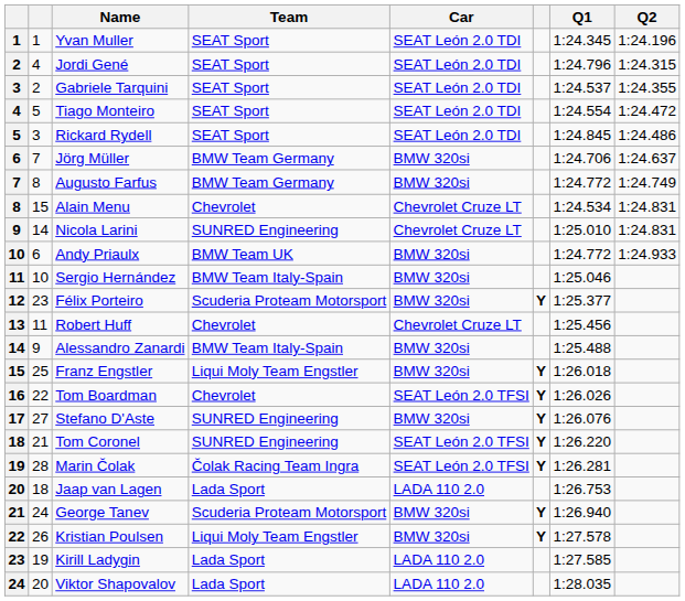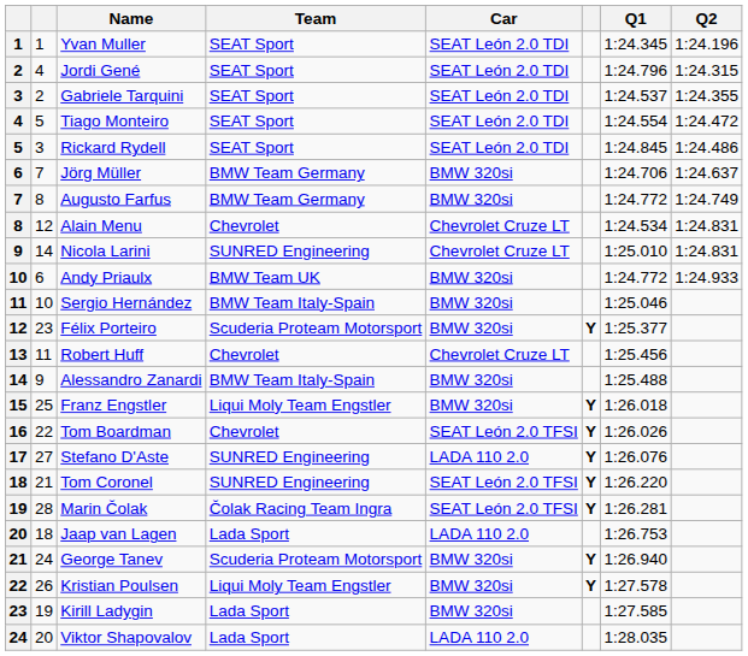 <table class="wikitable sortable" style="font-size: 95%;">
 <tr>
 <th></th>
 <th></th>
 <th>Name</th>
 <th>Team</th>
 <th>Car</th>
 <th></th>
 <th>Q1</th>
 <th>Q2</th>
 </tr>
 <tr>
 <th>1</th>
 <td>1</td>
 <td> <a href='#'>Yvan Muller</a></td>
 <td><a href='#'>SEAT Sport</a></td>
 <td><a href='#'>SEAT León 2.0 TDI</a></td>
 <td></td>
 <td>1:24.345</td>
 <td>1:24.196</td>
 </tr>
 <tr>
 <th>2</th>
 <td>4</td>
 <td> <a href='#'>Jordi Gené</a></td>
 <td><a href='#'>SEAT Sport</a></td>
 <td><a href='#'>SEAT León 2.0 TDI</a></td>
 <td></td>
 <td>1:24.796</td>
 <td>1:24.315</td>
 </tr>
 <tr>
 <th>3</th>
 <td>2</td>
 <td> <a href='#'>Gabriele Tarquini</a></td>
 <td><a href='#'>SEAT Sport</a></td>
 <td><a href='#'>SEAT León 2.0 TDI</a></td>
 <td></td>
 <td>1:24.537</td>
 <td>1:24.355</td>
 </tr>
 <tr>
 <th>4</th>
 <td>5</td>
 <td> <a href='#'>Tiago Monteiro</a></td>
 <td><a href='#'>SEAT Sport</a></td>
 <td><a href='#'>SEAT León 2.0 TDI</a></td>
 <td></td>
 <td>1:24.554</td>
 <td>1:24.472</td>
 </tr>
 <tr>
 <th>5</th>
 <td>3</td>
 <td> <a href='#'>Rickard Rydell</a></td>
 <td><a href='#'>SEAT Sport</a></td>
 <td><a href='#'>SEAT León 2.0 TDI</a></td>
 <td></td>
 <td>1:24.845</td>
 <td>1:24.486</td>
 </tr>
 <tr>
 <th>6</th>
 <td>7</td>
 <td> <a href='#'>Jörg Müller</a></td>
 <td><a href='#'>BMW Team Germany</a></td>
 <td><a href='#'>BMW 320si</a></td>
 <td></td>
 <td>1:24.706</td>
 <td>1:24.637</td>
 </tr>
 <tr>
 <th>7</th>
 <td>8</td>
 <td> <a href='#'>Augusto Farfus</a></td>
 <td><a href='#'>BMW Team Germany</a></td>
 <td><a href='#'>BMW 320si</a></td>
 <td></td>
 <td>1:24.772</td>
 <td>1:24.749</td>
 </tr>
 <tr>
 <th>8</th>
-<td>15</td>
+<td>12</td>
 <td> <a href='#'>Alain Menu</a></td>
 <td><a href='#'>Chevrolet</a></td>
 <td><a href='#'>Chevrolet Cruze LT</a></td>
 <td></td>
 <td>1:24.534</td>
 <td>1:24.831</td>
 </tr>
 <tr>
 <th>9</th>
 <td>14</td>
 <td> <a href='#'>Nicola Larini</a></td>
 <td><a href='#'>SUNRED Engineering</a></td>
 <td><a href='#'>Chevrolet Cruze LT</a></td>
 <td></td>
 <td>1:25.010</td>
 <td>1:24.831</td>
 </tr>
 <tr>
 <th>10</th>
 <td>6</td>
 <td> <a href='#'>Andy Priaulx</a></td>
 <td><a href='#'>BMW Team UK</a></td>
 <td><a href='#'>BMW 320si</a></td>
 <td></td>
 <td>1:24.772</td>
 <td>1:24.933</td>
 </tr>
 <tr>
 <th>11</th>
 <td>10</td>
 <td> <a href='#'>Sergio Hernández</a></td>
 <td><a href='#'>BMW Team Italy-Spain</a></td>
 <td><a href='#'>BMW 320si</a></td>
 <td></td>
 <td>1:25.046</td>
 <td></td>
 </tr>
 <tr>
 <th>12</th>
 <td>23</td>
 <td> <a href='#'>Félix Porteiro</a></td>
 <td><a href='#'>Scuderia Proteam Motorsport</a></td>
 <td><a href='#'>BMW 320si</a></td>
 <td align=center><strong><span>Y</span></strong></td>
 <td>1:25.377</td>
 <td></td>
 </tr>
 <tr>
 <th>13</th>
 <td>11</td>
 <td> <a href='#'>Robert Huff</a></td>
 <td><a href='#'>Chevrolet</a></td>
 <td><a href='#'>Chevrolet Cruze LT</a></td>
 <td></td>
 <td>1:25.456</td>
 <td></td>
 </tr>
 <tr>
 <th>14</th>
 <td>9</td>
 <td> <a href='#'>Alessandro Zanardi</a></td>
 <td><a href='#'>BMW Team Italy-Spain</a></td>
 <td><a href='#'>BMW 320si</a></td>
 <td></td>
 <td>1:25.488</td>
 <td></td>
 </tr>
 <tr>
 <th>15</th>
 <td>25</td>
 <td> <a href='#'>Franz Engstler</a></td>
 <td><a href='#'>Liqui Moly Team Engstler</a></td>
 <td><a href='#'>BMW 320si</a></td>
 <td align=center><strong><span>Y</span></strong></td>
 <td>1:26.018</td>
 <td></td>
 </tr>
 <tr>
 <th>16</th>
 <td>22</td>
 <td> <a href='#'>Tom Boardman</a></td>
 <td><a href='#'>Chevrolet</a></td>
 <td><a href='#'>SEAT León 2.0 TFSI</a></td>
 <td align=center><strong><span>Y</span></strong></td>
 <td>1:26.026</td>
 <td></td>
 </tr>
 <tr>
 <th>17</th>
 <td>27</td>
 <td> <a href='#'>Stefano D'Aste</a></td>
 <td><a href='#'>SUNRED Engineering</a></td>
-<td><a href='#'>BMW 320si</a></td>
+<td><a href='#'>LADA 110 2.0</a></td>
 <td align=center><strong><span>Y</span></strong></td>
 <td>1:26.076</td>
 <td></td>
 </tr>
 <tr>
 <th>18</th>
 <td>21</td>
 <td> <a href='#'>Tom Coronel</a></td>
 <td><a href='#'>SUNRED Engineering</a></td>
 <td><a href='#'>SEAT León 2.0 TFSI</a></td>
 <td align=center><strong><span>Y</span></strong></td>
 <td>1:26.220</td>
 <td></td>
 </tr>
 <tr>
 <th>19</th>
 <td>28</td>
 <td> <a href='#'>Marin Čolak</a></td>
 <td><a href='#'>Čolak Racing Team Ingra</a></td>
 <td><a href='#'>SEAT León 2.0 TFSI</a></td>
 <td align=center><strong><span>Y</span></strong></td>
 <td>1:26.281</td>
 <td></td>
 </tr>
 <tr>
 <th>20</th>
 <td>18</td>
 <td> <a href='#'>Jaap van Lagen</a></td>
 <td><a href='#'>Lada Sport</a></td>
 <td><a href='#'>LADA 110 2.0</a></td>
 <td></td>
 <td>1:26.753</td>
 <td></td>
 </tr>
 <tr>
 <th>21</th>
 <td>24</td>
 <td> <a href='#'>George Tanev</a></td>
 <td><a href='#'>Scuderia Proteam Motorsport</a></td>
 <td><a href='#'>BMW 320si</a></td>
 <td align=center><strong><span>Y</span></strong></td>
 <td>1:26.940</td>
 <td></td>
 </tr>
 <tr>
 <th>22</th>
 <td>26</td>
 <td> <a href='#'>Kristian Poulsen</a></td>
 <td><a href='#'>Liqui Moly Team Engstler</a></td>
 <td><a href='#'>BMW 320si</a></td>
 <td align=center><strong><span>Y</span></strong></td>
 <td>1:27.578</td>
 <td></td>
 </tr>
 <tr>
 <th>23</th>
 <td>19</td>
 <td> <a href='#'>Kirill Ladygin</a></td>
 <td><a href='#'>Lada Sport</a></td>
-<td><a href='#'>LADA 110 2.0</a></td>
+<td><a href='#'>BMW 320si</a></td>
 <td></td>
 <td>1:27.585</td>
 <td></td>
 </tr>
 <tr>
 <th>24</th>
 <td>20</td>
 <td> <a href='#'>Viktor Shapovalov</a></td>
 <td><a href='#'>Lada Sport</a></td>
 <td><a href='#'>LADA 110 2.0</a></td>
 <td></td>
 <td>1:28.035</td>
 <td></td>
 </tr>
 </table>
